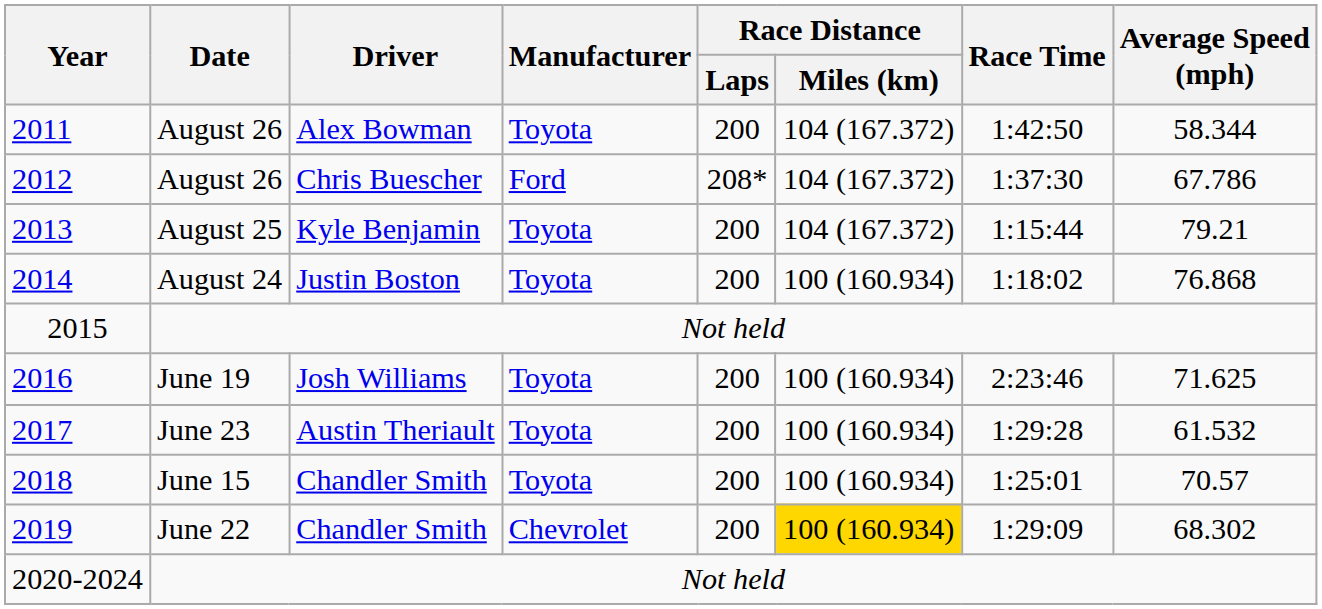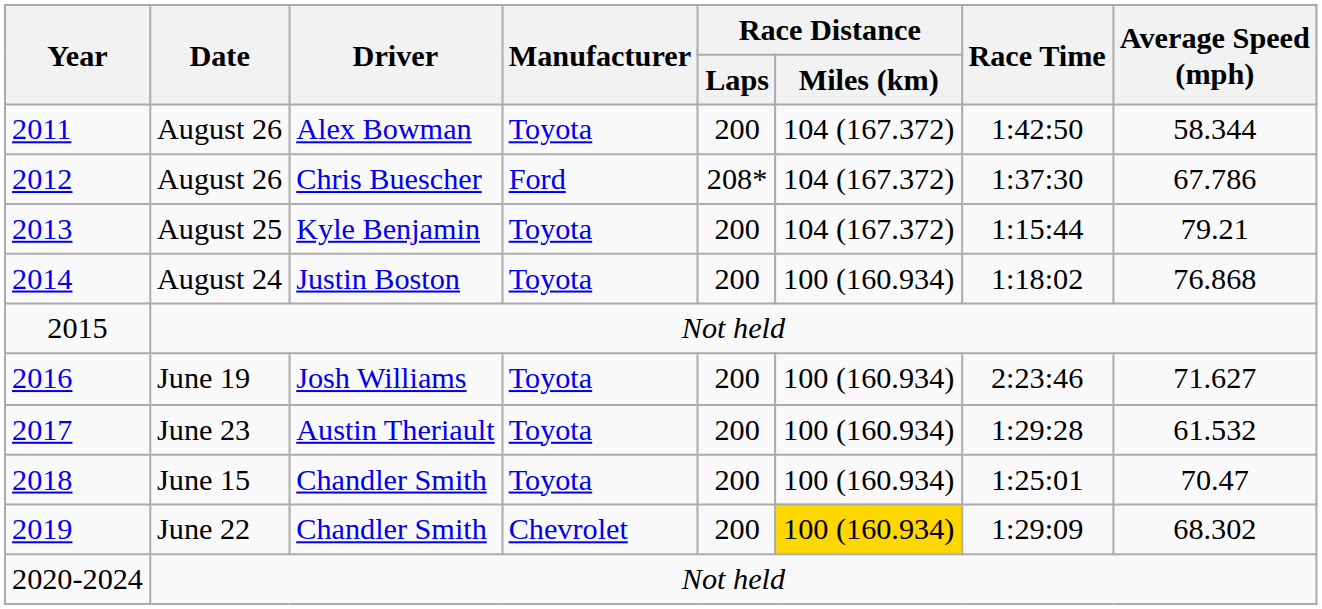 <table class="wikitable" style="font-size: 95%;">
 <tr>
 <th rowspan="2">Year</th>
 <th rowspan="2">Date</th>
 <th rowspan="2">Driver</th>
 <th rowspan="2">Manufacturer</th>
 <th colspan="2">Race Distance</th>
 <th rowspan="2">Race Time</th>
 <th rowspan="2">Average Speed<br>(mph)</th>
 </tr>
 <tr>
 <th>Laps</th>
 <th>Miles (km)</th>
 </tr>
 <tr>
 <td><a href='#'>2011</a></td>
 <td>August 26</td>
 <td><a href='#'>Alex Bowman</a></td>
 <td><a href='#'>Toyota</a></td>
 <td align="center">200</td>
 <td align="center">104 (167.372)</td>
 <td align="center">1:42:50</td>
 <td align="center">58.344</td>
 </tr>
 <tr>
 <td><a href='#'>2012</a></td>
 <td>August 26</td>
 <td><a href='#'>Chris Buescher</a></td>
 <td><a href='#'>Ford</a></td>
 <td align="center">208*</td>
 <td align="center">104 (167.372)</td>
 <td align="center">1:37:30</td>
 <td align="center">67.786</td>
 </tr>
 <tr>
 <td><a href='#'>2013</a></td>
 <td>August 25</td>
 <td><a href='#'>Kyle Benjamin</a></td>
 <td><a href='#'>Toyota</a></td>
 <td align="center">200</td>
 <td align="center">104 (167.372)</td>
 <td align="center">1:15:44</td>
 <td align="center">79.21</td>
 </tr>
 <tr>
 <td><a href='#'>2014</a></td>
 <td>August 24</td>
 <td><a href='#'>Justin Boston</a></td>
 <td><a href='#'>Toyota</a></td>
 <td align="center">200</td>
 <td align="center">100 (160.934)</td>
 <td align="center">1:18:02</td>
 <td align="center">76.868</td>
 </tr>
 <tr>
 <td align="center">2015</td>
 <td colspan="9" align="center"><em>Not held</em></td>
 </tr>
 <tr>
 <td><a href='#'>2016</a></td>
 <td>June 19</td>
 <td><a href='#'>Josh Williams</a></td>
 <td><a href='#'>Toyota</a></td>
 <td align="center">200</td>
 <td align="center">100 (160.934)</td>
 <td align="center">2:23:46</td>
-<td align="center">71.625</td>
+<td align="center">71.627</td>
 </tr>
 <tr>
 <td><a href='#'>2017</a></td>
 <td>June 23</td>
 <td><a href='#'>Austin Theriault</a></td>
 <td><a href='#'>Toyota</a></td>
 <td align="center">200</td>
 <td align="center">100 (160.934)</td>
 <td align="center">1:29:28</td>
 <td align="center">61.532</td>
 </tr>
 <tr>
 <td><a href='#'>2018</a></td>
 <td>June 15</td>
 <td><a href='#'>Chandler Smith</a></td>
 <td><a href='#'>Toyota</a></td>
 <td align="center">200</td>
 <td align="center">100 (160.934)</td>
 <td align="center">1:25:01</td>
-<td align="center">70.57</td>
+<td align="center">70.47</td>
 </tr>
 <tr>
 <td><a href='#'>2019</a></td>
 <td>June 22</td>
 <td><a href='#'>Chandler Smith</a></td>
 <td><a href='#'>Chevrolet</a></td>
 <td align="center">200</td>
 <td align="center" style="background: gold;">100 (160.934)</td>
 <td align="center">1:29:09</td>
 <td align="center">68.302</td>
 </tr>
 <tr>
 <td>2020-2024</td>
 <td colspan="8" style="text-align:center;"><em>Not held</em></td>
 </tr>
 </table>
